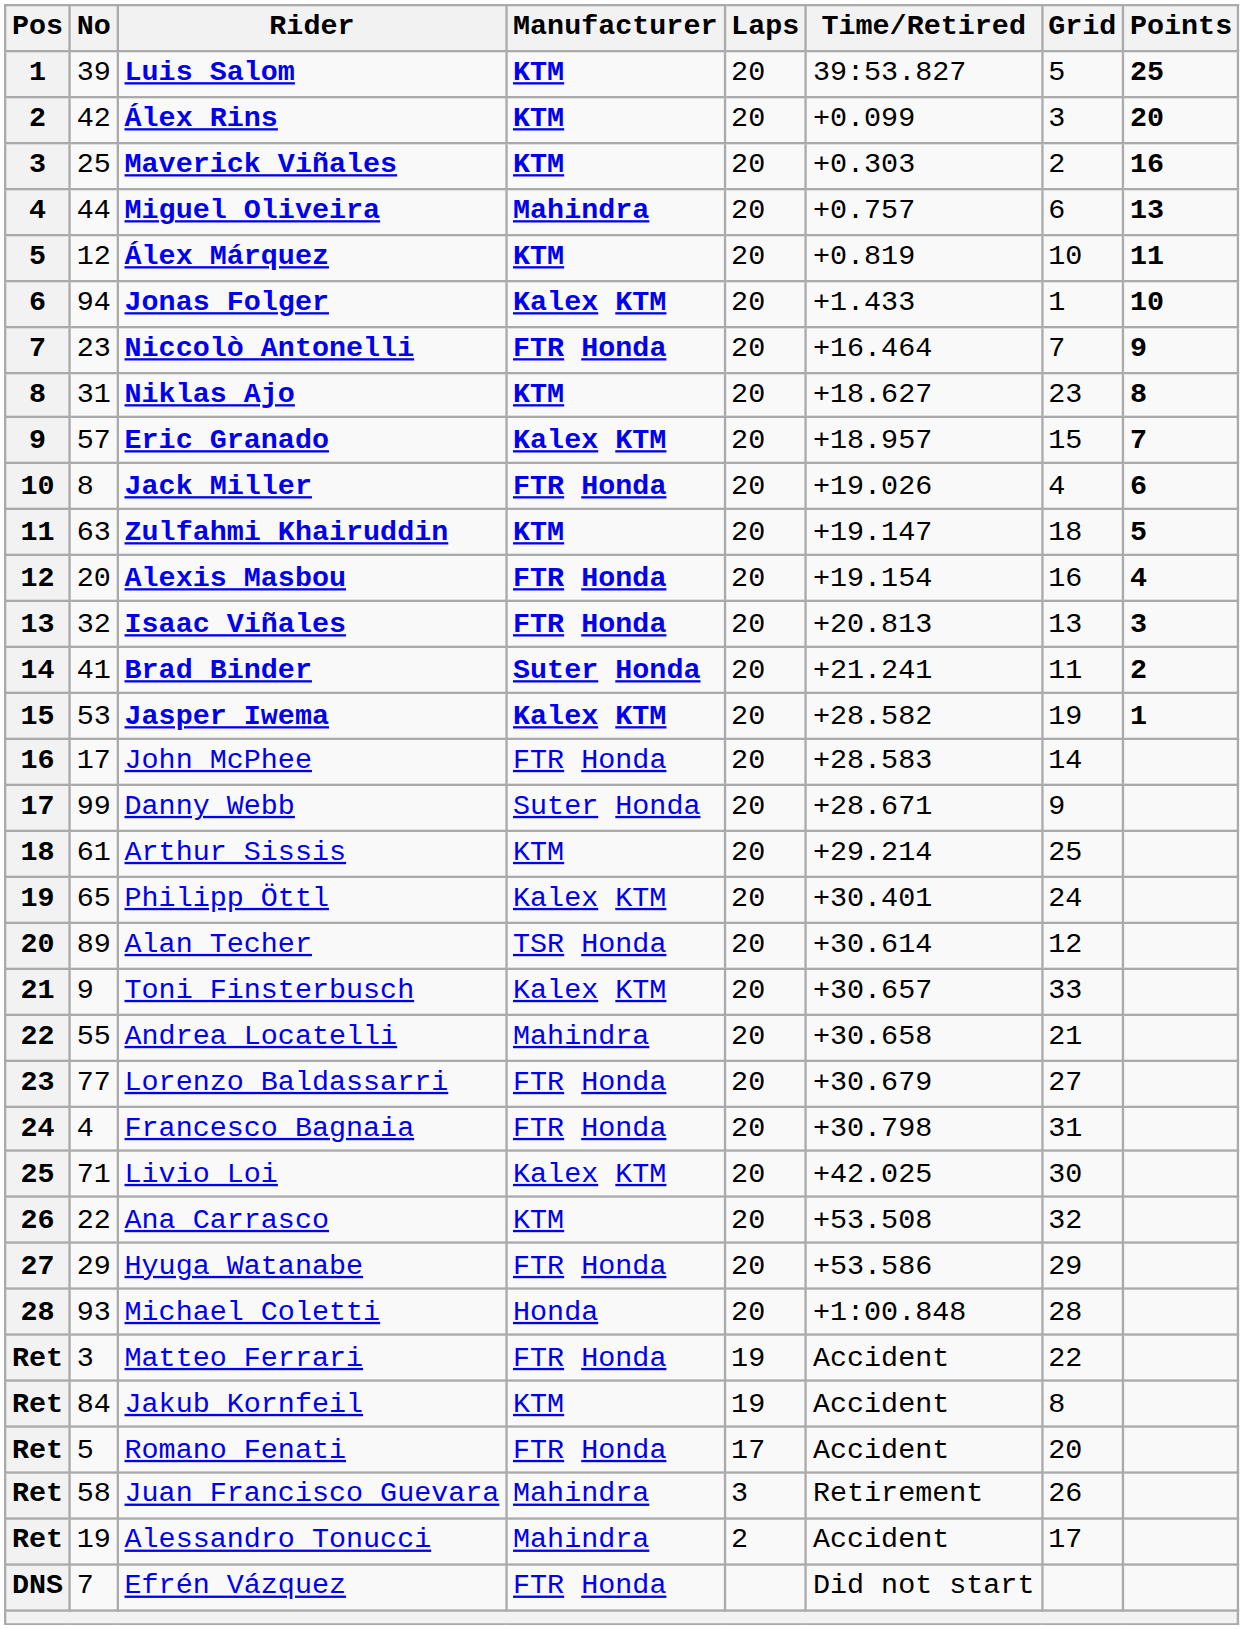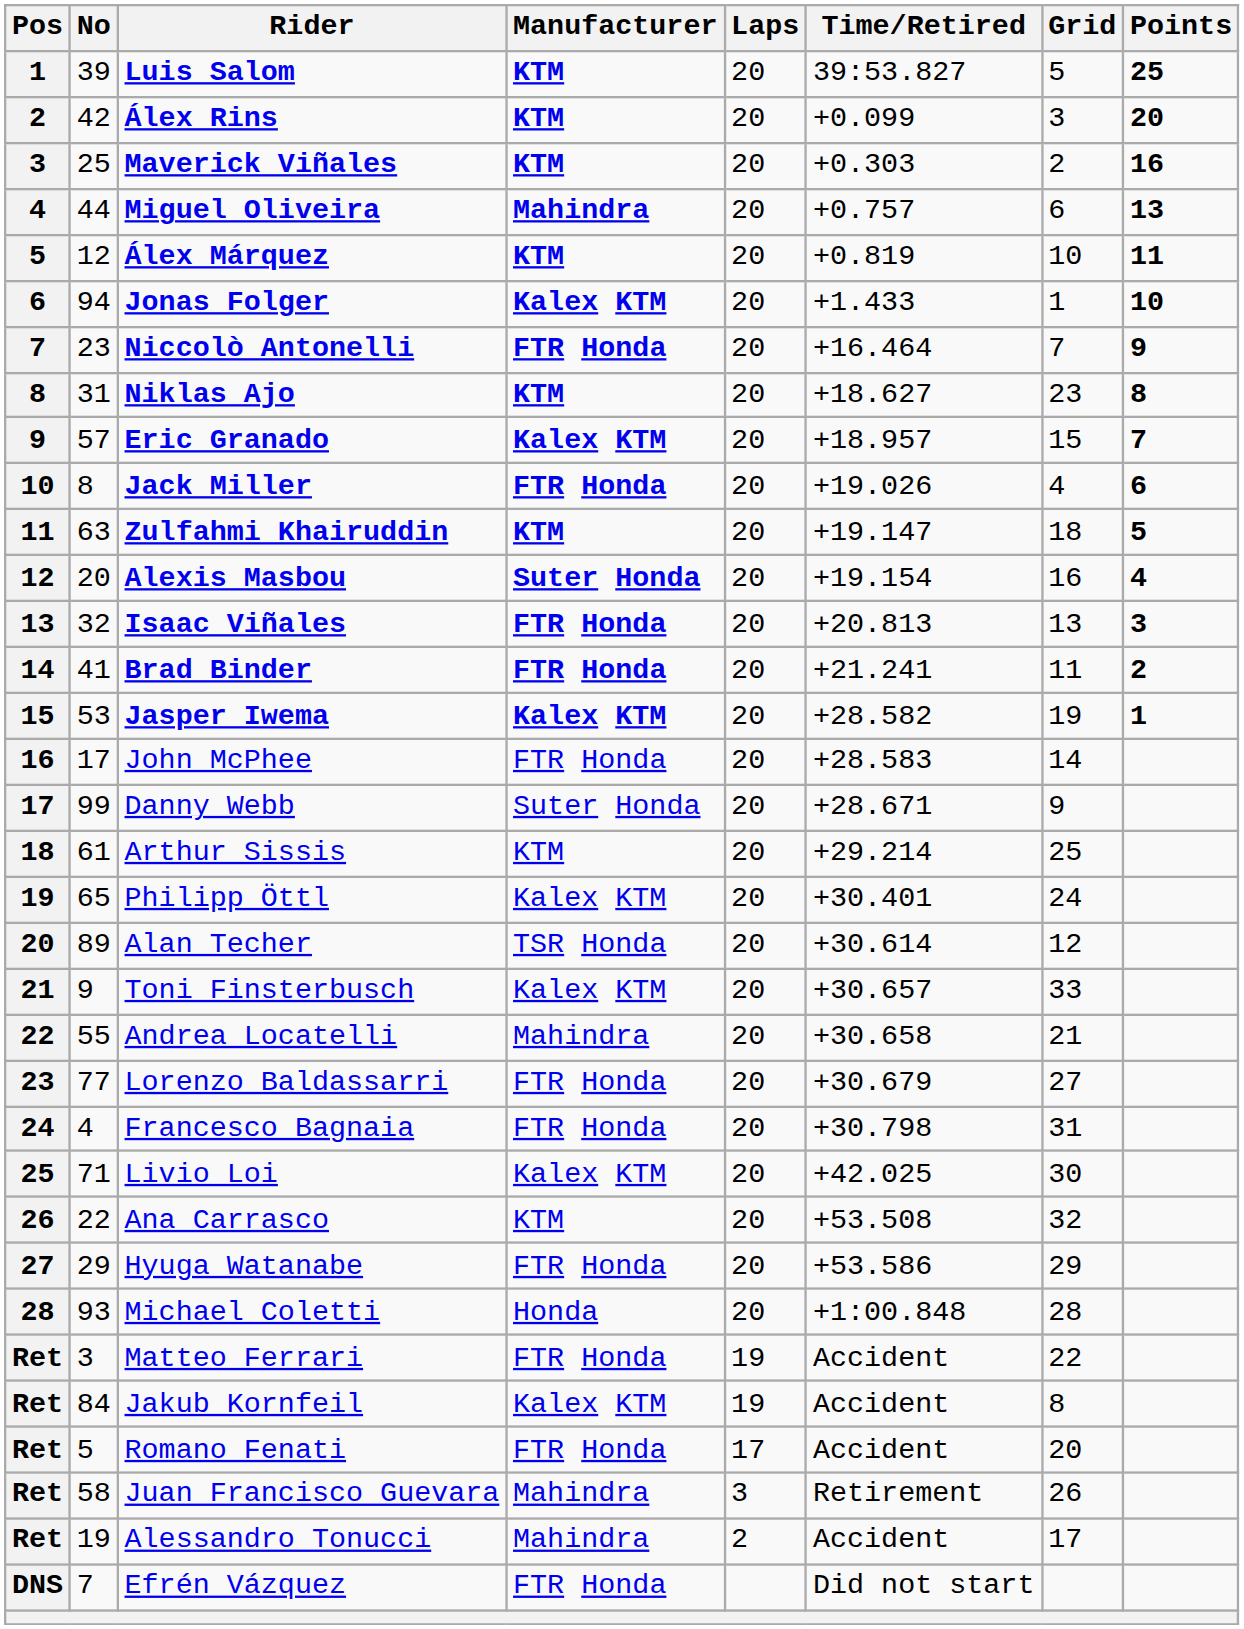 <table class="wikitable" style="font-size: 95%;">
 <tr>
 <th>Pos</th>
 <th>No</th>
 <th>Rider</th>
 <th>Manufacturer</th>
 <th>Laps</th>
 <th>Time/Retired</th>
 <th>Grid</th>
 <th>Points</th>
 </tr>
 <tr>
 <th>1</th>
 <td>39</td>
 <td> <strong><a href='#'>Luis Salom</a></strong></td>
 <td><strong><a href='#'>KTM</a></strong></td>
 <td>20</td>
 <td>39:53.827</td>
 <td>5</td>
 <td><strong>25</strong></td>
 </tr>
 <tr>
 <th>2</th>
 <td>42</td>
 <td> <strong><a href='#'>Álex Rins</a></strong></td>
 <td><strong><a href='#'>KTM</a></strong></td>
 <td>20</td>
 <td>+0.099</td>
 <td>3</td>
 <td><strong>20</strong></td>
 </tr>
 <tr>
 <th>3</th>
 <td>25</td>
 <td> <strong><a href='#'>Maverick Viñales</a></strong></td>
 <td><strong><a href='#'>KTM</a></strong></td>
 <td>20</td>
 <td>+0.303</td>
 <td>2</td>
 <td><strong>16</strong></td>
 </tr>
 <tr>
 <th>4</th>
 <td>44</td>
 <td> <strong><a href='#'>Miguel Oliveira</a></strong></td>
 <td><strong><a href='#'>Mahindra</a></strong></td>
 <td>20</td>
 <td>+0.757</td>
 <td>6</td>
 <td><strong>13</strong></td>
 </tr>
 <tr>
 <th>5</th>
 <td>12</td>
 <td> <strong><a href='#'>Álex Márquez</a></strong></td>
 <td><strong><a href='#'>KTM</a></strong></td>
 <td>20</td>
 <td>+0.819</td>
 <td>10</td>
 <td><strong>11</strong></td>
 </tr>
 <tr>
 <th>6</th>
 <td>94</td>
 <td> <strong><a href='#'>Jonas Folger</a></strong></td>
 <td><strong><a href='#'>Kalex</a> <a href='#'>KTM</a></strong></td>
 <td>20</td>
 <td>+1.433</td>
 <td>1</td>
 <td><strong>10</strong></td>
 </tr>
 <tr>
 <th>7</th>
 <td>23</td>
 <td> <strong><a href='#'>Niccolò Antonelli</a></strong></td>
 <td><strong><a href='#'>FTR</a> <a href='#'>Honda</a></strong></td>
 <td>20</td>
 <td>+16.464</td>
 <td>7</td>
 <td><strong>9</strong></td>
 </tr>
 <tr>
 <th>8</th>
 <td>31</td>
 <td> <strong><a href='#'>Niklas Ajo</a></strong></td>
 <td><strong><a href='#'>KTM</a></strong></td>
 <td>20</td>
 <td>+18.627</td>
 <td>23</td>
 <td><strong>8</strong></td>
 </tr>
 <tr>
 <th>9</th>
 <td>57</td>
 <td> <strong><a href='#'>Eric Granado</a></strong></td>
 <td><strong><a href='#'>Kalex</a> <a href='#'>KTM</a></strong></td>
 <td>20</td>
 <td>+18.957</td>
 <td>15</td>
 <td><strong>7</strong></td>
 </tr>
 <tr>
 <th>10</th>
 <td>8</td>
 <td> <strong><a href='#'>Jack Miller</a></strong></td>
 <td><strong><a href='#'>FTR</a> <a href='#'>Honda</a></strong></td>
 <td>20</td>
 <td>+19.026</td>
 <td>4</td>
 <td><strong>6</strong></td>
 </tr>
 <tr>
 <th>11</th>
 <td>63</td>
 <td> <strong><a href='#'>Zulfahmi Khairuddin</a></strong></td>
 <td><strong><a href='#'>KTM</a></strong></td>
 <td>20</td>
 <td>+19.147</td>
 <td>18</td>
 <td><strong>5</strong></td>
 </tr>
 <tr>
 <th>12</th>
 <td>20</td>
 <td> <strong><a href='#'>Alexis Masbou</a></strong></td>
-<td><strong><a href='#'>FTR</a> <a href='#'>Honda</a></strong></td>
+<td><strong><a href='#'>Suter</a> <a href='#'>Honda</a></strong></td>
 <td>20</td>
 <td>+19.154</td>
 <td>16</td>
 <td><strong>4</strong></td>
 </tr>
 <tr>
 <th>13</th>
 <td>32</td>
 <td> <strong><a href='#'>Isaac Viñales</a></strong></td>
 <td><strong><a href='#'>FTR</a> <a href='#'>Honda</a></strong></td>
 <td>20</td>
 <td>+20.813</td>
 <td>13</td>
 <td><strong>3</strong></td>
 </tr>
 <tr>
 <th>14</th>
 <td>41</td>
 <td> <strong><a href='#'>Brad Binder</a></strong></td>
-<td><strong><a href='#'>Suter</a> <a href='#'>Honda</a></strong></td>
+<td><strong><a href='#'>FTR</a> <a href='#'>Honda</a></strong></td>
 <td>20</td>
 <td>+21.241</td>
 <td>11</td>
 <td><strong>2</strong></td>
 </tr>
 <tr>
 <th>15</th>
 <td>53</td>
 <td> <strong><a href='#'>Jasper Iwema</a></strong></td>
 <td><strong><a href='#'>Kalex</a> <a href='#'>KTM</a></strong></td>
 <td>20</td>
 <td>+28.582</td>
 <td>19</td>
 <td><strong>1</strong></td>
 </tr>
 <tr>
 <th>16</th>
 <td>17</td>
 <td> <a href='#'>John McPhee</a></td>
 <td><a href='#'>FTR</a> <a href='#'>Honda</a></td>
 <td>20</td>
 <td>+28.583</td>
 <td>14</td>
 <td></td>
 </tr>
 <tr>
 <th>17</th>
 <td>99</td>
 <td> <a href='#'>Danny Webb</a></td>
 <td><a href='#'>Suter</a> <a href='#'>Honda</a></td>
 <td>20</td>
 <td>+28.671</td>
 <td>9</td>
 <td></td>
 </tr>
 <tr>
 <th>18</th>
 <td>61</td>
 <td> <a href='#'>Arthur Sissis</a></td>
 <td><a href='#'>KTM</a></td>
 <td>20</td>
 <td>+29.214</td>
 <td>25</td>
 <td></td>
 </tr>
 <tr>
 <th>19</th>
 <td>65</td>
 <td> <a href='#'>Philipp Öttl</a></td>
 <td><a href='#'>Kalex</a> <a href='#'>KTM</a></td>
 <td>20</td>
 <td>+30.401</td>
 <td>24</td>
 <td></td>
 </tr>
 <tr>
 <th>20</th>
 <td>89</td>
 <td> <a href='#'>Alan Techer</a></td>
 <td><a href='#'>TSR</a> <a href='#'>Honda</a></td>
 <td>20</td>
 <td>+30.614</td>
 <td>12</td>
 <td></td>
 </tr>
 <tr>
 <th>21</th>
 <td>9</td>
 <td> <a href='#'>Toni Finsterbusch</a></td>
 <td><a href='#'>Kalex</a> <a href='#'>KTM</a></td>
 <td>20</td>
 <td>+30.657</td>
 <td>33</td>
 <td></td>
 </tr>
 <tr>
 <th>22</th>
 <td>55</td>
 <td> <a href='#'>Andrea Locatelli</a></td>
 <td><a href='#'>Mahindra</a></td>
 <td>20</td>
 <td>+30.658</td>
 <td>21</td>
 <td></td>
 </tr>
 <tr>
 <th>23</th>
 <td>77</td>
 <td> <a href='#'>Lorenzo Baldassarri</a></td>
 <td><a href='#'>FTR</a> <a href='#'>Honda</a></td>
 <td>20</td>
 <td>+30.679</td>
 <td>27</td>
 <td></td>
 </tr>
 <tr>
 <th>24</th>
 <td>4</td>
 <td> <a href='#'>Francesco Bagnaia</a></td>
 <td><a href='#'>FTR</a> <a href='#'>Honda</a></td>
 <td>20</td>
 <td>+30.798</td>
 <td>31</td>
 <td></td>
 </tr>
 <tr>
 <th>25</th>
 <td>71</td>
 <td> <a href='#'>Livio Loi</a></td>
 <td><a href='#'>Kalex</a> <a href='#'>KTM</a></td>
 <td>20</td>
 <td>+42.025</td>
 <td>30</td>
 <td></td>
 </tr>
 <tr>
 <th>26</th>
 <td>22</td>
 <td> <a href='#'>Ana Carrasco</a></td>
 <td><a href='#'>KTM</a></td>
 <td>20</td>
 <td>+53.508</td>
 <td>32</td>
 <td></td>
 </tr>
 <tr>
 <th>27</th>
 <td>29</td>
 <td> <a href='#'>Hyuga Watanabe</a></td>
 <td><a href='#'>FTR</a> <a href='#'>Honda</a></td>
 <td>20</td>
 <td>+53.586</td>
 <td>29</td>
 <td></td>
 </tr>
 <tr>
 <th>28</th>
 <td>93</td>
 <td> <a href='#'>Michael Coletti</a></td>
 <td><a href='#'>Honda</a></td>
 <td>20</td>
 <td>+1:00.848</td>
 <td>28</td>
 <td></td>
 </tr>
 <tr>
 <th>Ret</th>
 <td>3</td>
 <td> <a href='#'>Matteo Ferrari</a></td>
 <td><a href='#'>FTR</a> <a href='#'>Honda</a></td>
 <td>19</td>
 <td>Accident</td>
 <td>22</td>
 <td></td>
 </tr>
 <tr>
 <th>Ret</th>
 <td>84</td>
 <td> <a href='#'>Jakub Kornfeil</a></td>
-<td><a href='#'>KTM</a></td>
+<td><a href='#'>Kalex</a> <a href='#'>KTM</a></td>
 <td>19</td>
 <td>Accident</td>
 <td>8</td>
 <td></td>
 </tr>
 <tr>
 <th>Ret</th>
 <td>5</td>
 <td> <a href='#'>Romano Fenati</a></td>
 <td><a href='#'>FTR</a> <a href='#'>Honda</a></td>
 <td>17</td>
 <td>Accident</td>
 <td>20</td>
 <td></td>
 </tr>
 <tr>
 <th>Ret</th>
 <td>58</td>
 <td> <a href='#'>Juan Francisco Guevara</a></td>
 <td><a href='#'>Mahindra</a></td>
 <td>3</td>
 <td>Retirement</td>
 <td>26</td>
 <td></td>
 </tr>
 <tr>
 <th>Ret</th>
 <td>19</td>
 <td> <a href='#'>Alessandro Tonucci</a></td>
 <td><a href='#'>Mahindra</a></td>
 <td>2</td>
 <td>Accident</td>
 <td>17</td>
 <td></td>
 </tr>
 <tr>
 <th>DNS</th>
 <td>7</td>
 <td> <a href='#'>Efrén Vázquez</a></td>
 <td><a href='#'>FTR</a> <a href='#'>Honda</a></td>
 <td></td>
 <td>Did not start</td>
 <td></td>
 <td></td>
 </tr>
 <tr>
 <th colspan=8></th>
 </tr>
 </table>
